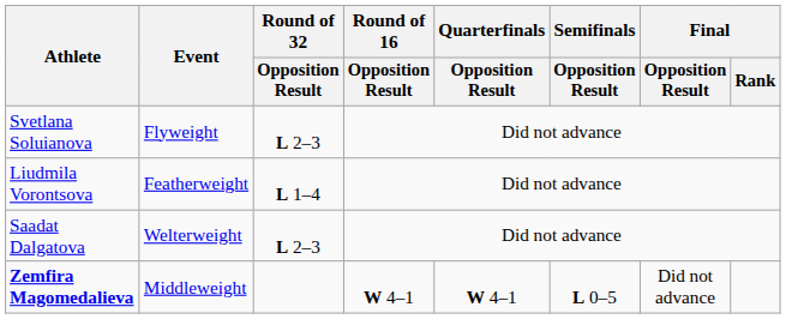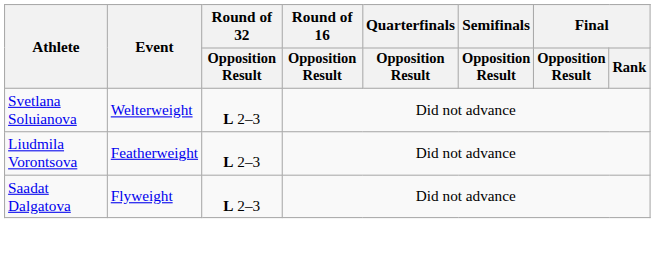 <table class="wikitable" style="text-align:center; font-size:90%">
 <tr>
 <th rowspan=2>Athlete</th>
 <th rowspan=2>Event</th>
 <th>Round of 32</th>
 <th>Round of 16</th>
 <th>Quarterfinals</th>
 <th>Semifinals</th>
 <th colspan=2>Final</th>
 </tr>
 <tr style="font-size:95%">
 <th>Opposition<br>Result</th>
 <th>Opposition<br>Result</th>
 <th>Opposition<br>Result</th>
 <th>Opposition<br>Result</th>
 <th>Opposition<br>Result</th>
 <th>Rank</th>
 </tr>
 <tr>
 <td align=left><a href='#'>Svetlana Soluianova</a></td>
-<td align=left><a href='#'>Flyweight</a></td>
+<td align=left><a href='#'>Welterweight</a></td>
 <td><br><strong>L</strong> 2–3</td>
 <td colspan=5>Did not advance</td>
 </tr>
 <tr>
 <td align=left><a href='#'>Liudmila Vorontsova</a></td>
 <td align=left><a href='#'>Featherweight</a></td>
-<td><br><strong>L</strong> 1–4</td>
+<td><br><strong>L</strong> 2–3</td>
 <td colspan=5>Did not advance</td>
 </tr>
 <tr>
 <td align=left><a href='#'>Saadat Dalgatova</a></td>
-<td align=left><a href='#'>Welterweight</a></td>
+<td align=left><a href='#'>Flyweight</a></td>
 <td><br><strong>L</strong> 2–3</td>
 <td colspan=5>Did not advance</td>
 </tr>
-<tr>
-<td align=left><strong><a href='#'>Zemfira Magomedalieva</a></strong></td>
-<td align=left><a href='#'>Middleweight</a></td>
-<td></td>
-<td><br><strong>W</strong> 4–1</td>
-<td><br><strong>W</strong> 4–1</td>
-<td><br><strong>L</strong> 0–5</td>
-<td>Did not advance</td>
-<td></td>
-</tr>
 </table>
